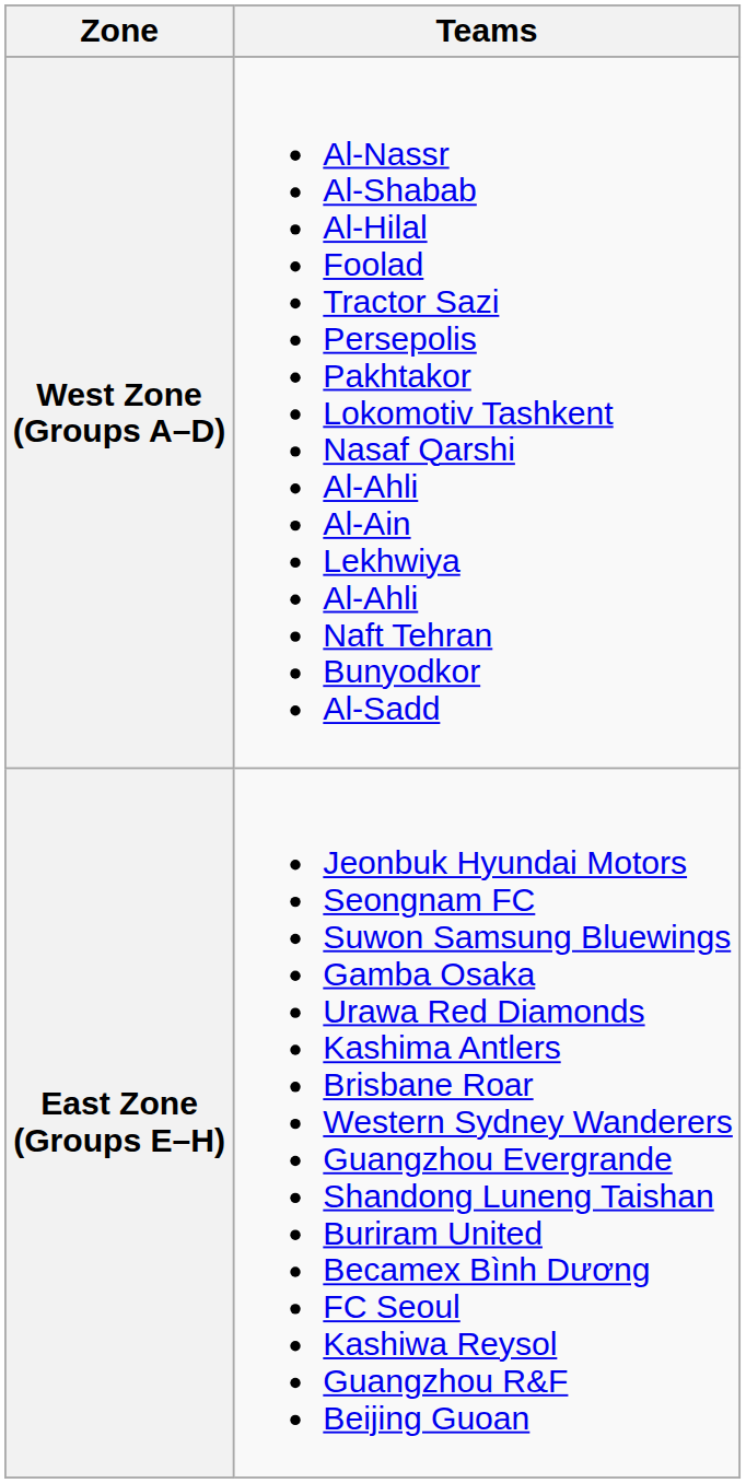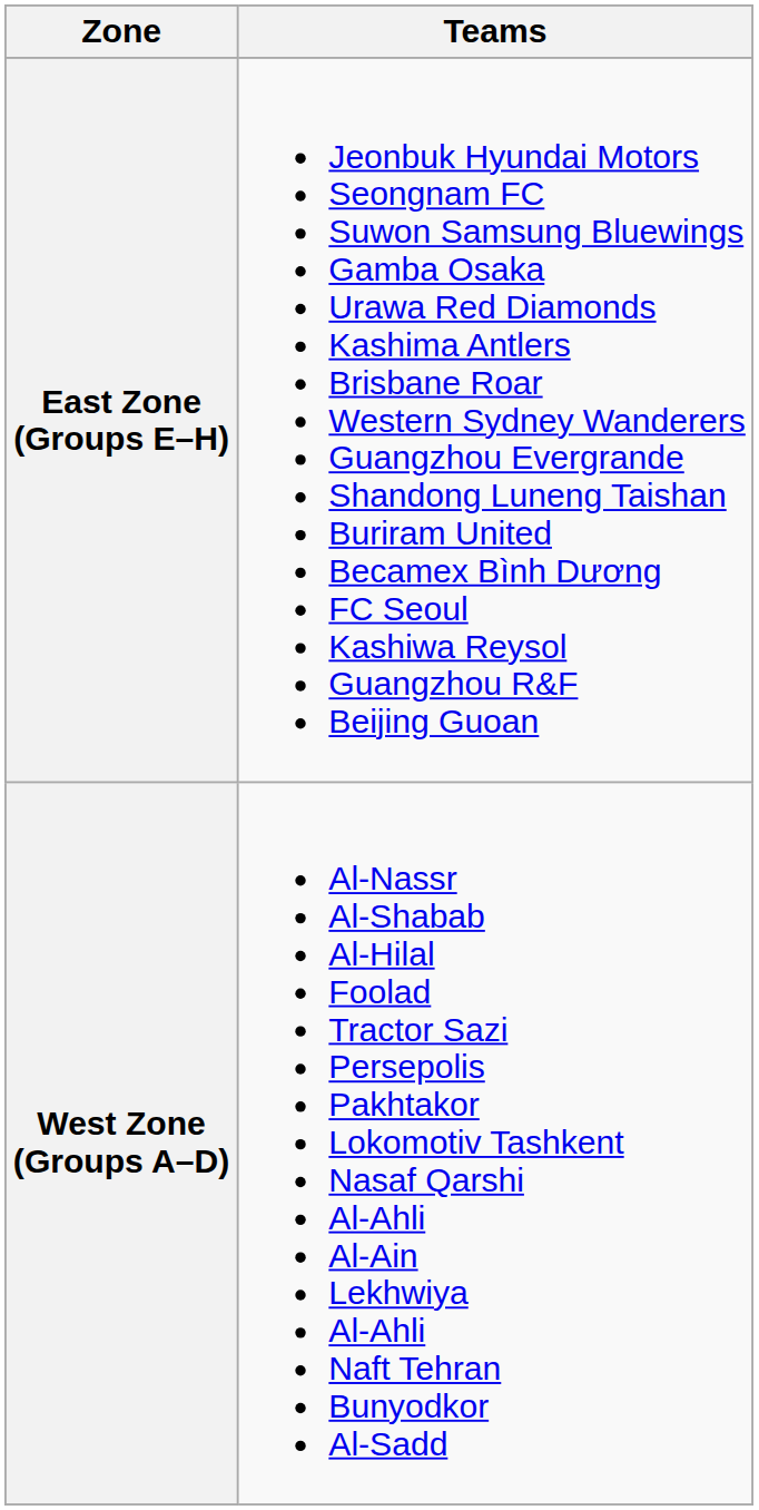 <table class="wikitable">
 <tr>
 <th>Zone</th>
 <th>Teams</th>
 </tr>
 <tr>
+<th>East Zone<br>(Groups E–H)</th>
+<td valign=top><br><ul><li> <a href='#'>Jeonbuk Hyundai Motors</a></li><li> <a href='#'>Seongnam FC</a></li><li> <a href='#'>Suwon Samsung Bluewings</a></li><li> <a href='#'>Gamba Osaka</a></li><li> <a href='#'>Urawa Red Diamonds</a></li><li> <a href='#'>Kashima Antlers</a></li><li> <a href='#'>Brisbane Roar</a></li><li> <a href='#'>Western Sydney Wanderers</a></li><li> <a href='#'>Guangzhou Evergrande</a></li><li> <a href='#'>Shandong Luneng Taishan</a></li><li> <a href='#'>Buriram United</a></li><li> <a href='#'>Becamex Bình Dương</a></li><li> <a href='#'>FC Seoul</a> </li><li> <a href='#'>Kashiwa Reysol</a> </li><li> <a href='#'>Guangzhou R&F</a> </li><li> <a href='#'>Beijing Guoan</a> </li></ul></td>
+</tr>
+<tr>
 <th>West Zone<br>(Groups A–D)</th>
 <td valign=top><br><ul><li> <a href='#'>Al-Nassr</a></li><li> <a href='#'>Al-Shabab</a></li><li> <a href='#'>Al-Hilal</a></li><li> <a href='#'>Foolad</a></li><li> <a href='#'>Tractor Sazi</a></li><li> <a href='#'>Persepolis</a></li><li> <a href='#'>Pakhtakor</a></li><li> <a href='#'>Lokomotiv Tashkent</a></li><li> <a href='#'>Nasaf Qarshi</a></li><li> <a href='#'>Al-Ahli</a></li><li> <a href='#'>Al-Ain</a></li><li> <a href='#'>Lekhwiya</a></li><li> <a href='#'>Al-Ahli</a> </li><li> <a href='#'>Naft Tehran</a> </li><li> <a href='#'>Bunyodkor</a> </li><li> <a href='#'>Al-Sadd</a> </li></ul></td>
 </tr>
-<tr>
-<th>East Zone<br>(Groups E–H)</th>
-<td valign=top><br><ul><li> <a href='#'>Jeonbuk Hyundai Motors</a></li><li> <a href='#'>Seongnam FC</a></li><li> <a href='#'>Suwon Samsung Bluewings</a></li><li> <a href='#'>Gamba Osaka</a></li><li> <a href='#'>Urawa Red Diamonds</a></li><li> <a href='#'>Kashima Antlers</a></li><li> <a href='#'>Brisbane Roar</a></li><li> <a href='#'>Western Sydney Wanderers</a></li><li> <a href='#'>Guangzhou Evergrande</a></li><li> <a href='#'>Shandong Luneng Taishan</a></li><li> <a href='#'>Buriram United</a></li><li> <a href='#'>Becamex Bình Dương</a></li><li> <a href='#'>FC Seoul</a> </li><li> <a href='#'>Kashiwa Reysol</a> </li><li> <a href='#'>Guangzhou R&F</a> </li><li> <a href='#'>Beijing Guoan</a> </li></ul></td>
-</tr>
 </table>
